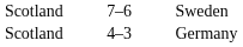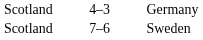 <table style="text-align:center">
 <tr>
 <th width=200></th>
 <th width=100></th>
 <th width=200></th>
 </tr>
 <tr>
 <td align=right>Scotland </td>
+<td>4–3</td>
+<td align=left> Germany</td>
+</tr>
+<tr>
+<td align=right>Scotland </td>
 <td>7–6</td>
 <td align=left> Sweden</td>
 </tr>
-<tr>
-<td align=right>Scotland </td>
-<td>4–3</td>
-<td align=left> Germany</td>
-</tr>
 </table>
